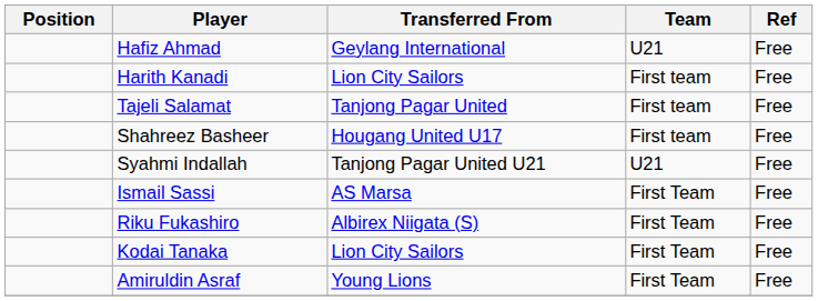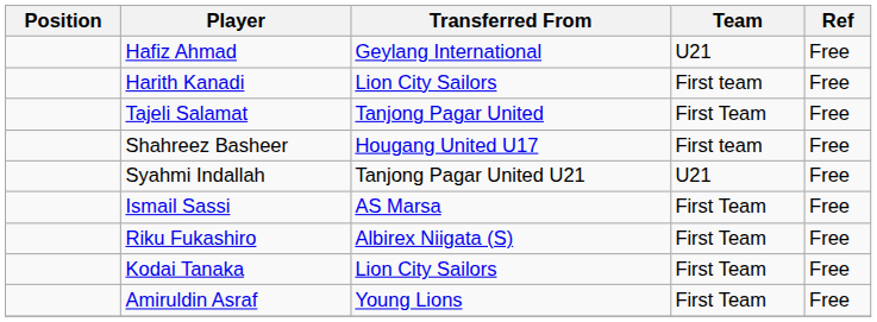 <table class="wikitable sortable" style="width:80%; text-align:center; font-size:100%; text-align:left;">
 <tr>
 <th><strong>Position</strong></th>
 <th><strong>Player</strong></th>
 <th><strong>Transferred From</strong></th>
 <th><strong>Team</strong></th>
 <th><strong>Ref</strong></th>
 </tr>
 <tr>
 <td></td>
 <td> <a href='#'>Hafiz Ahmad</a></td>
 <td> <a href='#'>Geylang International</a></td>
 <td>U21</td>
 <td>Free </td>
 </tr>
 <tr>
 <td></td>
 <td> <a href='#'>Harith Kanadi</a></td>
 <td> <a href='#'>Lion City Sailors</a></td>
 <td>First team</td>
 <td>Free </td>
 </tr>
 <tr>
 <td></td>
 <td> <a href='#'>Tajeli Salamat</a></td>
 <td> <a href='#'>Tanjong Pagar United</a></td>
-<td>First team</td>
+<td>First Team</td>
 <td>Free </td>
 </tr>
 <tr>
 <td></td>
 <td> Shahreez Basheer</td>
 <td> <a href='#'>Hougang United U17</a></td>
 <td>First team</td>
 <td>Free</td>
 </tr>
 <tr>
 <td></td>
 <td> Syahmi Indallah</td>
 <td> Tanjong Pagar United U21</td>
 <td>U21</td>
 <td>Free</td>
 </tr>
 <tr>
 <td></td>
 <td> <a href='#'>Ismail Sassi</a></td>
 <td> <a href='#'>AS Marsa</a></td>
 <td>First Team</td>
 <td>Free </td>
 </tr>
 <tr>
 <td></td>
 <td> <a href='#'>Riku Fukashiro</a></td>
 <td> <a href='#'>Albirex Niigata (S)</a></td>
 <td>First Team</td>
 <td>Free </td>
 </tr>
 <tr>
 <td></td>
 <td> <a href='#'>Kodai Tanaka</a></td>
 <td> <a href='#'>Lion City Sailors</a></td>
 <td>First Team</td>
 <td>Free </td>
 </tr>
 <tr>
 <td></td>
 <td> <a href='#'>Amiruldin Asraf</a></td>
 <td> <a href='#'>Young Lions</a></td>
 <td>First Team</td>
 <td>Free </td>
 </tr>
 <tr>
 </tr>
 </table>
